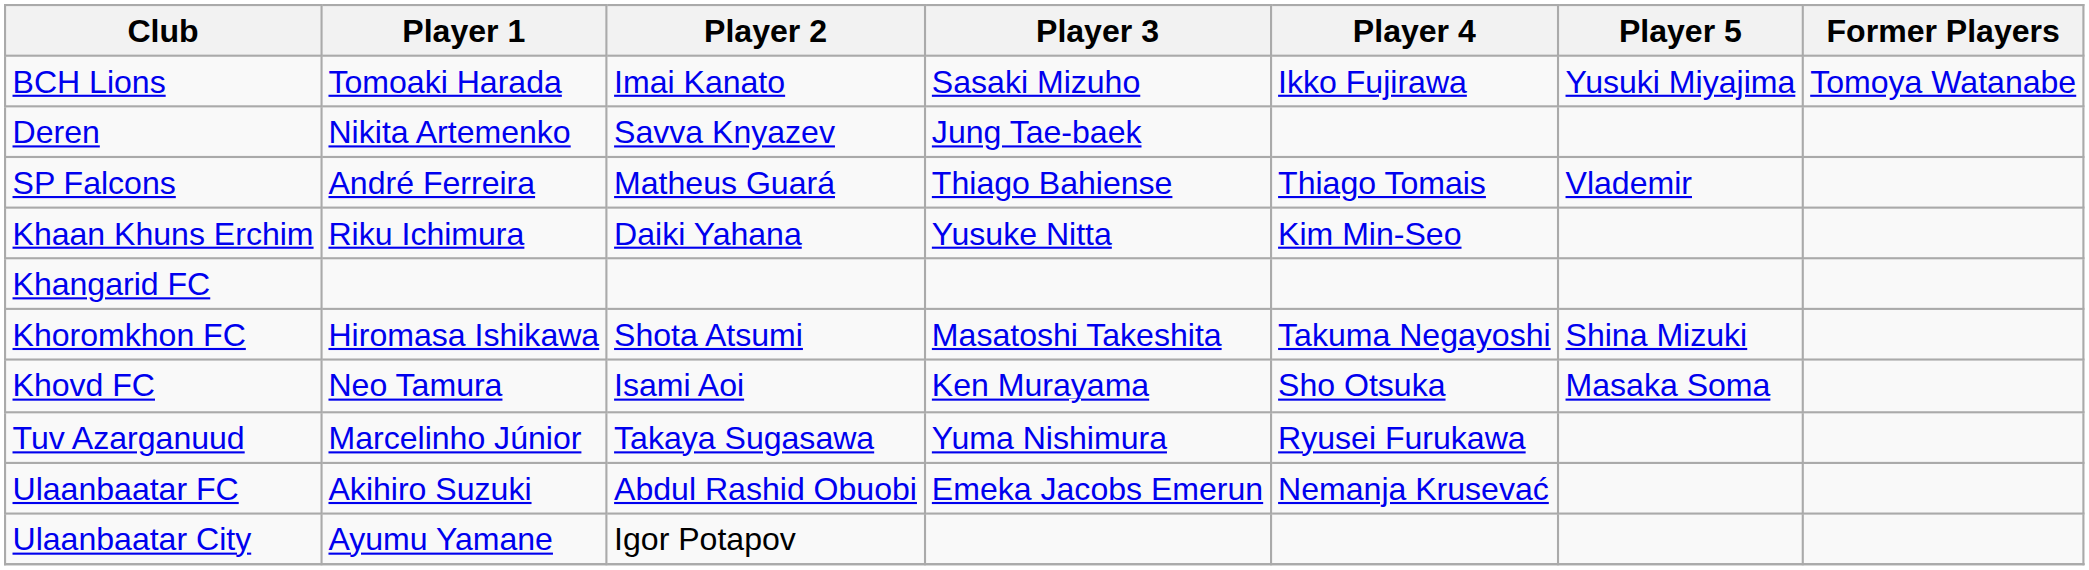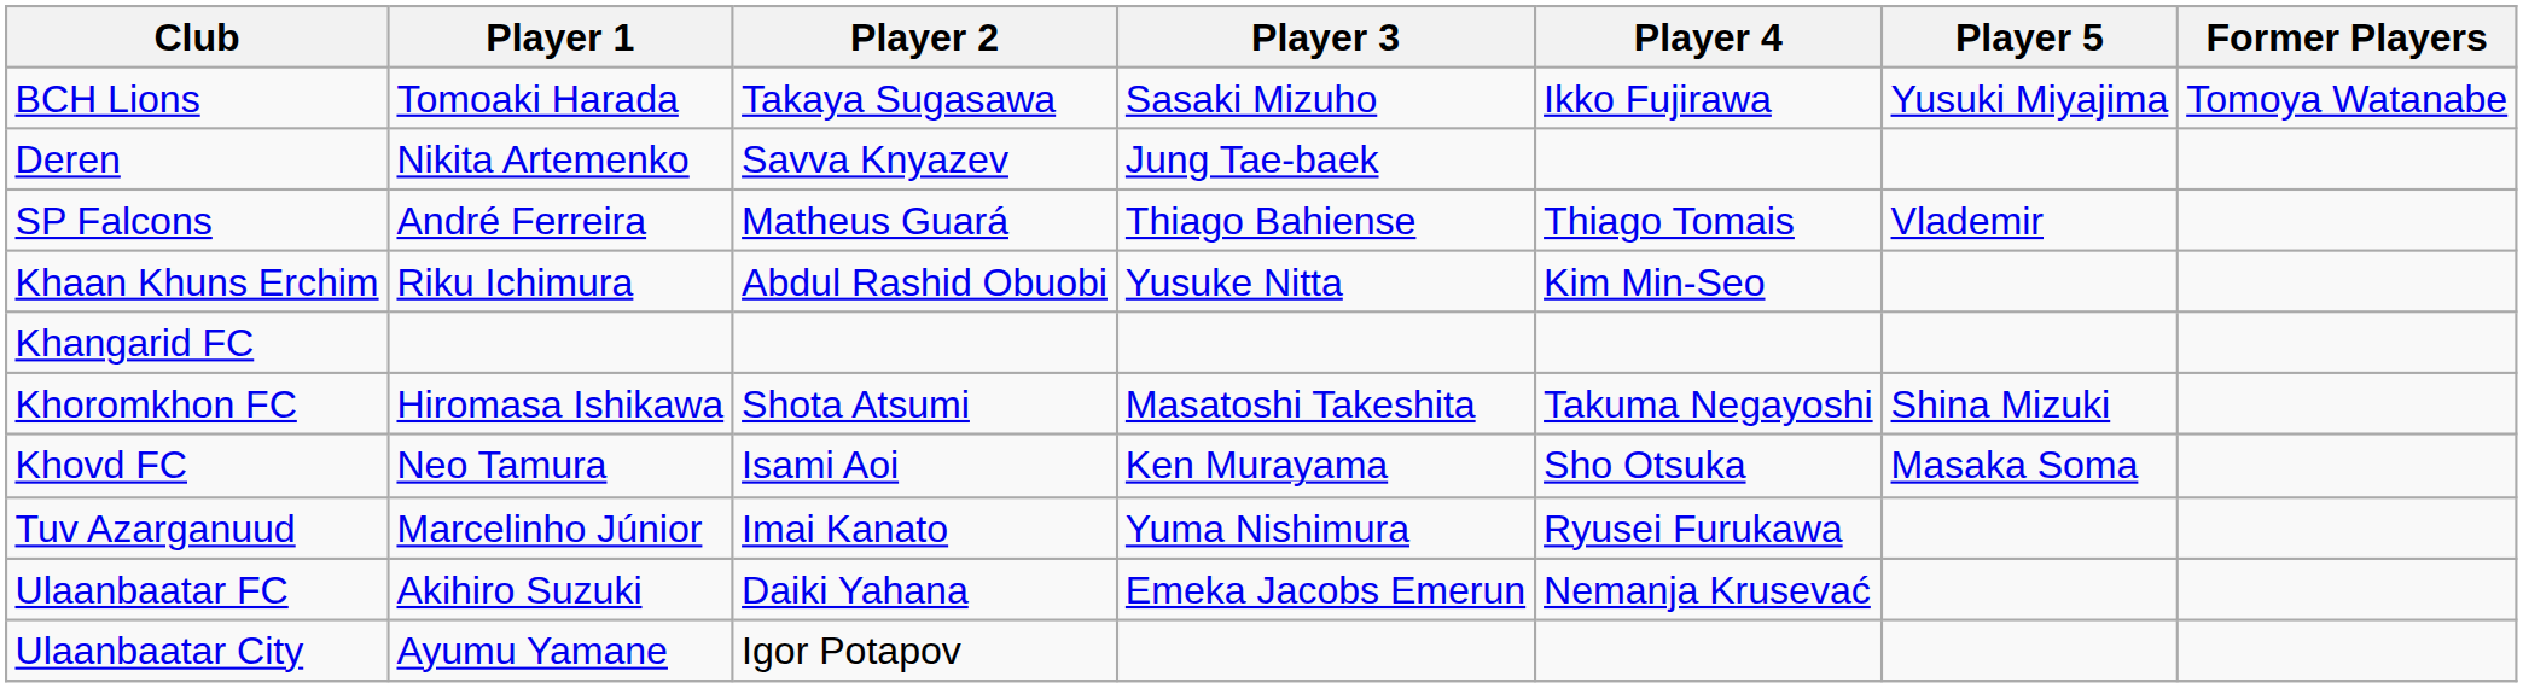 <table class="wikitable" style="font-size:95%;">
 <tr>
 <th>Club</th>
 <th>Player 1</th>
 <th>Player 2</th>
 <th>Player 3</th>
 <th>Player 4</th>
 <th>Player 5</th>
 <th>Former Players</th>
 </tr>
 <tr>
 <td><a href='#'>BCH Lions</a></td>
 <td> <a href='#'>Tomoaki Harada</a></td>
-<td> <a href='#'>Imai Kanato</a></td>
+<td> <a href='#'>Takaya Sugasawa</a></td>
 <td> <a href='#'>Sasaki Mizuho</a></td>
 <td> <a href='#'>Ikko Fujirawa</a></td>
 <td> <a href='#'>Yusuki Miyajima</a></td>
 <td> <a href='#'>Tomoya Watanabe</a></td>
 </tr>
 <tr>
 <td><a href='#'>Deren</a></td>
 <td> <a href='#'>Nikita Artemenko</a></td>
 <td> <a href='#'>Savva Knyazev</a></td>
 <td> <a href='#'>Jung Tae-baek</a></td>
 <td></td>
 <td></td>
 <td></td>
 </tr>
 <tr>
 <td><a href='#'>SP Falcons</a></td>
 <td> <a href='#'>André Ferreira</a></td>
 <td> <a href='#'>Matheus Guará</a></td>
 <td> <a href='#'>Thiago Bahiense</a></td>
 <td> <a href='#'>Thiago Tomais</a></td>
 <td> <a href='#'>Vlademir</a></td>
 <td></td>
 </tr>
 <tr>
 <td><a href='#'>Khaan Khuns Erchim</a></td>
 <td> <a href='#'>Riku Ichimura</a></td>
-<td> <a href='#'>Daiki Yahana</a></td>
+<td> <a href='#'>Abdul Rashid Obuobi</a></td>
 <td> <a href='#'>Yusuke Nitta</a></td>
 <td> <a href='#'>Kim Min-Seo</a></td>
 <td></td>
 <td></td>
 </tr>
 <tr>
 <td><a href='#'>Khangarid FC</a></td>
 <td></td>
 <td></td>
 <td></td>
 <td></td>
 <td></td>
 <td></td>
 </tr>
 <tr>
 <td><a href='#'>Khoromkhon FC</a></td>
 <td> <a href='#'>Hiromasa Ishikawa</a></td>
 <td> <a href='#'>Shota Atsumi</a></td>
 <td> <a href='#'>Masatoshi Takeshita</a></td>
 <td> <a href='#'>Takuma Negayoshi</a></td>
 <td> <a href='#'>Shina Mizuki</a></td>
 <td></td>
 </tr>
 <tr>
 <td><a href='#'>Khovd FC</a></td>
 <td> <a href='#'>Neo Tamura</a></td>
 <td> <a href='#'>Isami Aoi</a></td>
 <td> <a href='#'>Ken Murayama</a></td>
 <td> <a href='#'>Sho Otsuka</a></td>
 <td> <a href='#'>Masaka Soma</a></td>
 <td></td>
 </tr>
 <tr>
 <td><a href='#'>Tuv Azarganuud</a></td>
 <td> <a href='#'>Marcelinho Júnior</a></td>
-<td> <a href='#'>Takaya Sugasawa</a></td>
+<td> <a href='#'>Imai Kanato</a></td>
 <td> <a href='#'>Yuma Nishimura</a></td>
 <td> <a href='#'>Ryusei Furukawa</a></td>
 <td></td>
 <td></td>
 </tr>
 <tr>
 <td><a href='#'>Ulaanbaatar FC</a></td>
 <td> <a href='#'>Akihiro Suzuki</a></td>
-<td> <a href='#'>Abdul Rashid Obuobi</a></td>
+<td> <a href='#'>Daiki Yahana</a></td>
 <td> <a href='#'>Emeka Jacobs Emerun</a></td>
 <td> <a href='#'>Nemanja Krusevać</a></td>
 <td></td>
 <td></td>
 </tr>
 <tr>
 <td><a href='#'>Ulaanbaatar City</a></td>
 <td> <a href='#'>Ayumu Yamane</a></td>
 <td> Igor Potapov</td>
 <td></td>
 <td></td>
 <td></td>
 <td></td>
 </tr>
 <tr>
 </tr>
 </table>
